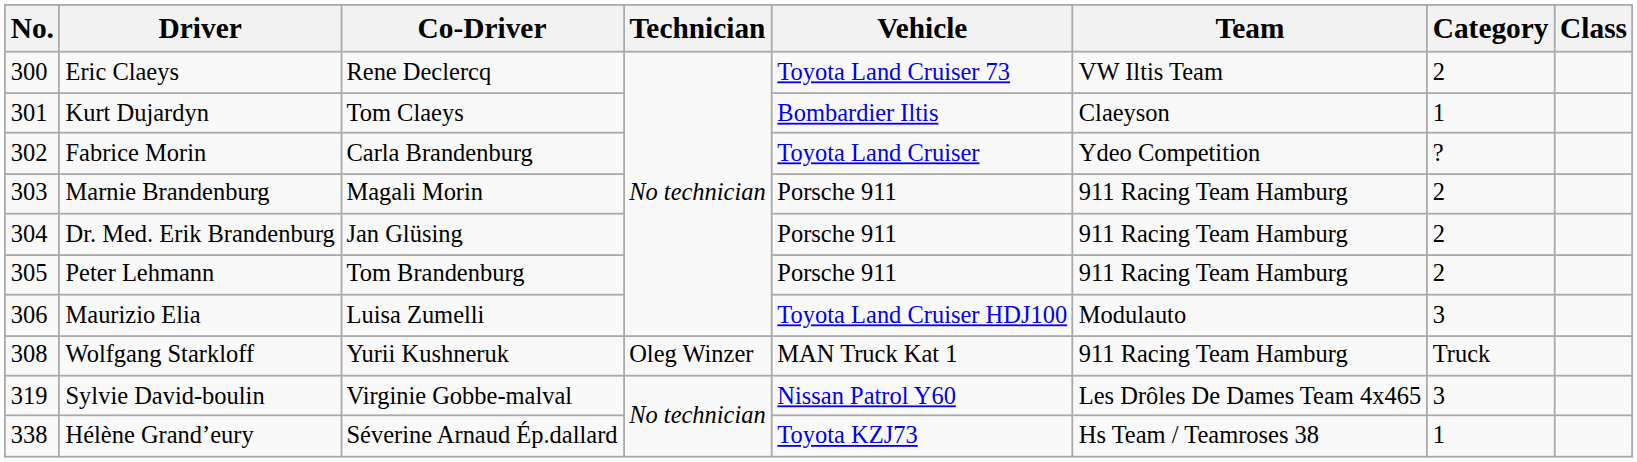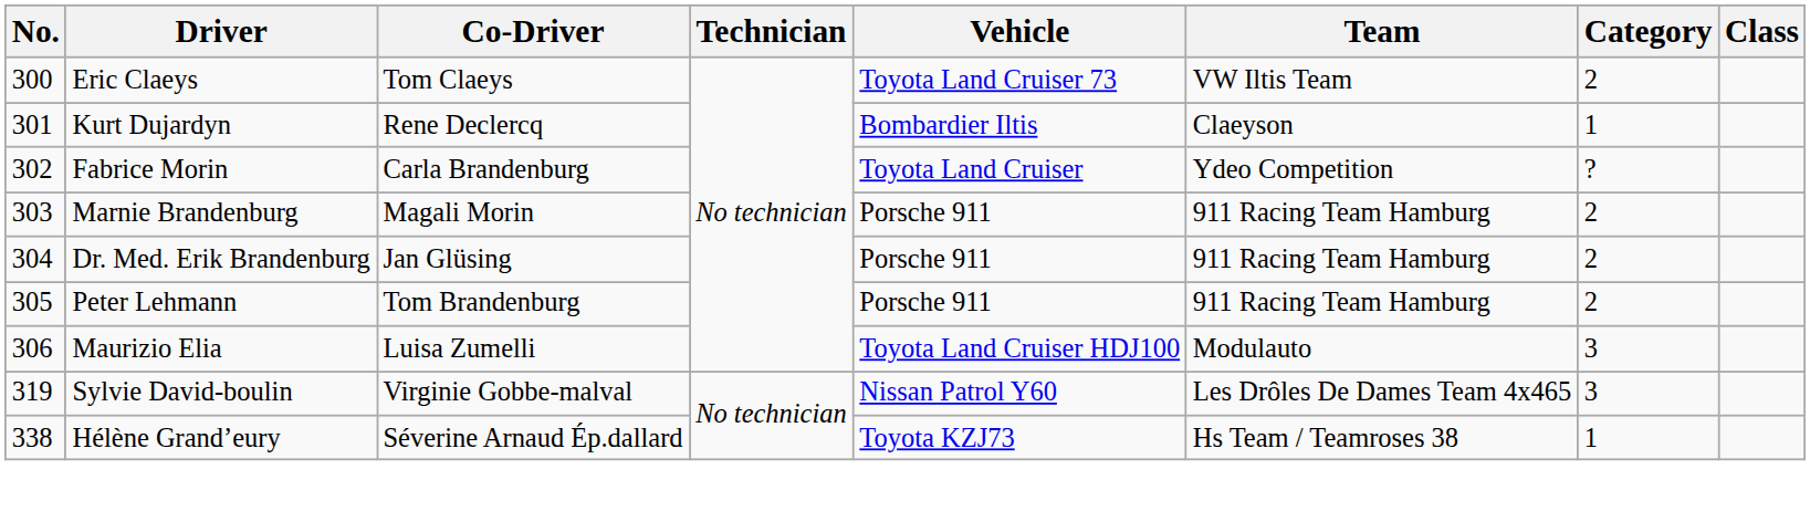 <table class="wikitable sortable" style="font-size:85%;">
 <tr>
 <th><big>No.</big></th>
 <th><big>Driver</big></th>
 <th><big>Co-Driver</big></th>
 <th><big>Technician</big></th>
 <th><big>Vehicle</big></th>
 <th><big>Team</big></th>
 <th><big>Category</big></th>
 <th><big>Class</big></th>
 </tr>
 <tr>
 <td>300</td>
 <td> Eric Claeys</td>
-<td> Rene Declercq</td>
+<td> Tom Claeys</td>
 <td rowspan="7"><em>No technician</em></td>
 <td><a href='#'>Toyota Land Cruiser 73</a></td>
 <td>VW Iltis Team</td>
 <td>2</td>
 <td></td>
 </tr>
 <tr>
 <td>301</td>
 <td> Kurt Dujardyn</td>
-<td> Tom Claeys</td>
+<td> Rene Declercq</td>
 <td><a href='#'>Bombardier Iltis</a></td>
 <td>Claeyson</td>
 <td>1</td>
 <td></td>
 </tr>
 <tr>
 <td>302</td>
 <td> Fabrice Morin</td>
 <td> Carla Brandenburg</td>
 <td><a href='#'>Toyota Land Cruiser</a></td>
 <td>Ydeo Competition</td>
 <td>?</td>
 <td></td>
 </tr>
 <tr>
 <td>303</td>
 <td> Marnie Brandenburg</td>
 <td> Magali Morin</td>
 <td>Porsche 911</td>
 <td>911 Racing Team Hamburg</td>
 <td>2</td>
 <td></td>
 </tr>
 <tr>
 <td>304</td>
 <td> Dr. Med. Erik Brandenburg</td>
 <td> Jan Glüsing</td>
 <td>Porsche 911</td>
 <td>911 Racing Team Hamburg</td>
 <td>2</td>
 <td></td>
 </tr>
 <tr>
 <td>305</td>
 <td> Peter Lehmann</td>
 <td> Tom Brandenburg</td>
 <td>Porsche 911</td>
 <td>911 Racing Team Hamburg</td>
 <td>2</td>
 <td></td>
 </tr>
 <tr>
 <td>306</td>
 <td> Maurizio Elia</td>
 <td> Luisa Zumelli</td>
 <td><a href='#'>Toyota Land Cruiser HDJ100</a></td>
 <td>Modulauto</td>
 <td>3</td>
 <td></td>
 </tr>
 <tr>
-<td>308</td>
-<td> Wolfgang Starkloff</td>
-<td> Yurii Kushneruk</td>
-<td> Oleg Winzer</td>
-<td>MAN Truck Kat 1</td>
-<td>911 Racing Team Hamburg</td>
-<td>Truck</td>
-<td></td>
-</tr>
-<tr>
 <td>319</td>
 <td> Sylvie David-boulin</td>
 <td> Virginie Gobbe-malval</td>
 <td rowspan="2"><em>No technician</em></td>
 <td><a href='#'>Nissan Patrol Y60</a></td>
 <td>Les Drôles De Dames Team 4x465</td>
 <td>3</td>
 <td></td>
 </tr>
 <tr>
 <td>338</td>
 <td> Hélène Grand’eury</td>
 <td> Séverine Arnaud Ép.dallard</td>
 <td><a href='#'>Toyota KZJ73</a></td>
 <td>Hs Team / Teamroses 38</td>
 <td>1</td>
 <td></td>
 </tr>
 </table>
